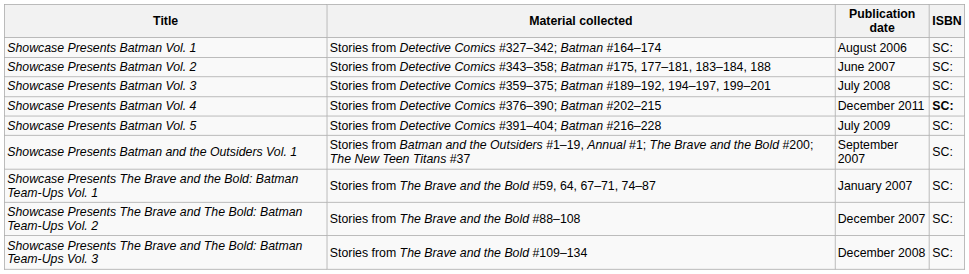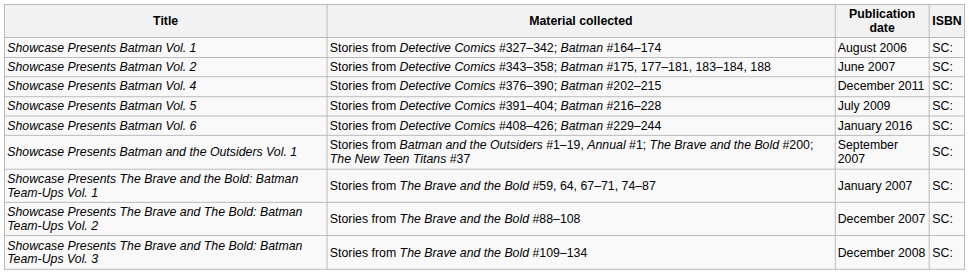 <table class="wikitable collapsible">
 <tr>
 <th>Title</th>
 <th>Material collected</th>
 <th>Publication date</th>
 <th>ISBN</th>
 </tr>
 <tr>
 <td><em>Showcase Presents Batman Vol. 1</em></td>
 <td>Stories from <em>Detective Comics</em> #327–342; <em>Batman</em> #164–174</td>
 <td>August 2006</td>
 <td>SC: </td>
 </tr>
 <tr>
 <td><em>Showcase Presents Batman Vol. 2</em></td>
 <td>Stories from <em>Detective Comics</em> #343–358; <em>Batman</em> #175, 177–181, 183–184, 188</td>
 <td>June 2007</td>
 <td>SC: </td>
 </tr>
 <tr>
-<td><em>Showcase Presents Batman Vol. 3</em></td>
-<td>Stories from <em>Detective Comics</em> #359–375; <em>Batman</em> #189–192, 194–197, 199–201</td>
-<td>July 2008</td>
-<td>SC: </td>
-</tr>
-<tr>
 <td><em>Showcase Presents Batman Vol. 4</em></td>
 <td>Stories from <em>Detective Comics</em> #376–390; <em>Batman</em> #202–215</td>
 <td>December 2011</td>
-<td><strong>SC: </strong></td>
+<td>SC: </td>
 </tr>
 <tr>
 <td><em>Showcase Presents Batman Vol. 5</em></td>
 <td>Stories from <em>Detective Comics</em> #391–404; <em>Batman</em> #216–228</td>
 <td>July 2009</td>
+<td>SC: </td>
+</tr>
+<tr>
+<td><em>Showcase Presents Batman Vol. 6</em></td>
+<td>Stories from <em>Detective Comics</em> #408–426; <em>Batman</em> #229–244</td>
+<td>January 2016</td>
 <td>SC: </td>
 </tr>
 <tr>
 <td><em>Showcase Presents Batman and the Outsiders Vol. 1</em></td>
 <td>Stories from <em>Batman and the Outsiders</em> #1–19, <em>Annual</em> #1; <em>The Brave and the Bold</em> #200; <em>The New Teen Titans</em> #37</td>
 <td>September 2007</td>
 <td style=white-space:nowrap>SC: </td>
 </tr>
 <tr>
 <td><em>Showcase Presents The Brave and the Bold: Batman Team-Ups Vol. 1</em></td>
 <td>Stories from <em>The Brave and the Bold</em> #59, 64, 67–71, 74–87</td>
 <td>January 2007</td>
 <td>SC: </td>
 </tr>
 <tr>
 <td><em>Showcase Presents The Brave and The Bold: Batman Team-Ups Vol. 2</em></td>
 <td>Stories from <em>The Brave and the Bold</em> #88–108</td>
 <td>December 2007</td>
 <td>SC: </td>
 </tr>
 <tr>
 <td><em>Showcase Presents The Brave and The Bold: Batman Team-Ups Vol. 3</em></td>
 <td>Stories from <em>The Brave and the Bold</em> #109–134</td>
 <td>December 2008</td>
 <td>SC: </td>
 </tr>
 </table>
